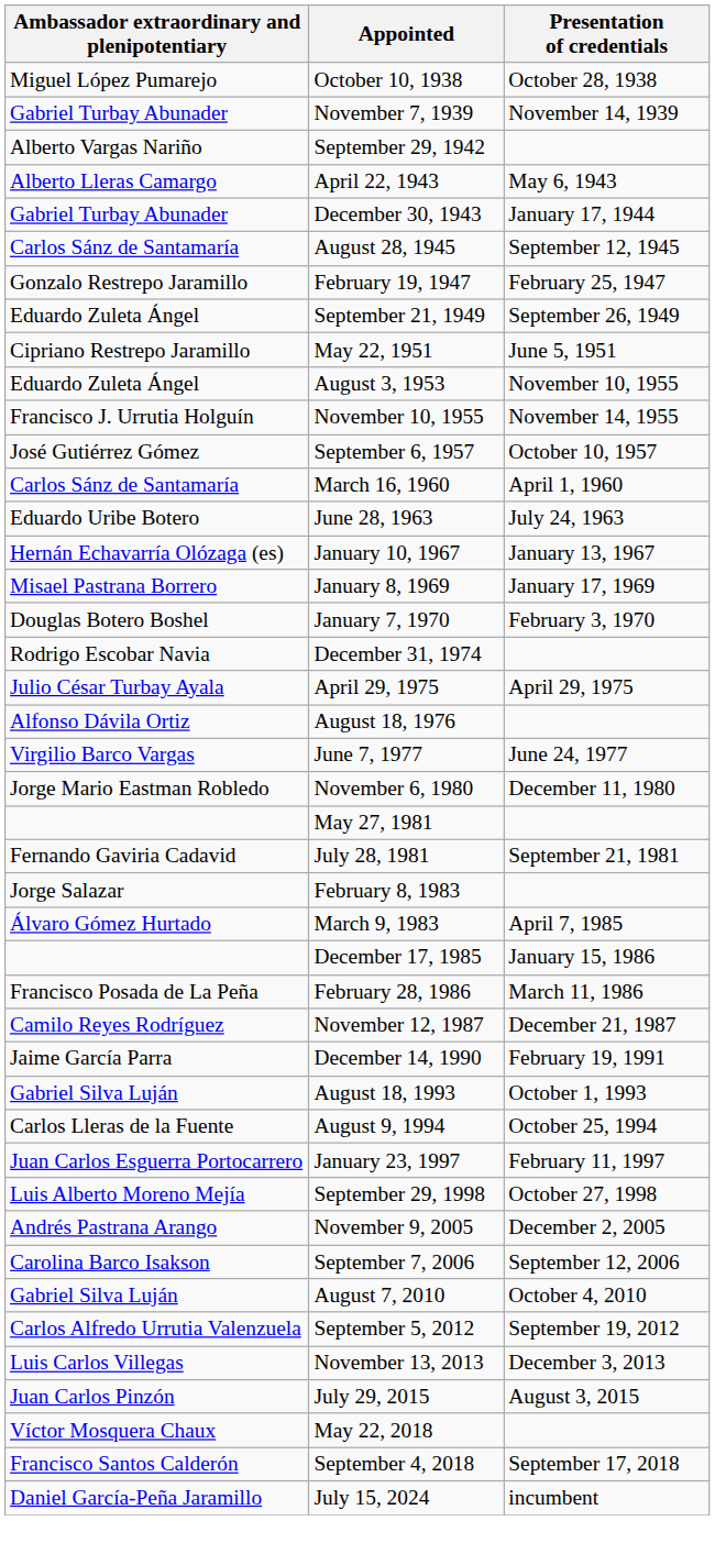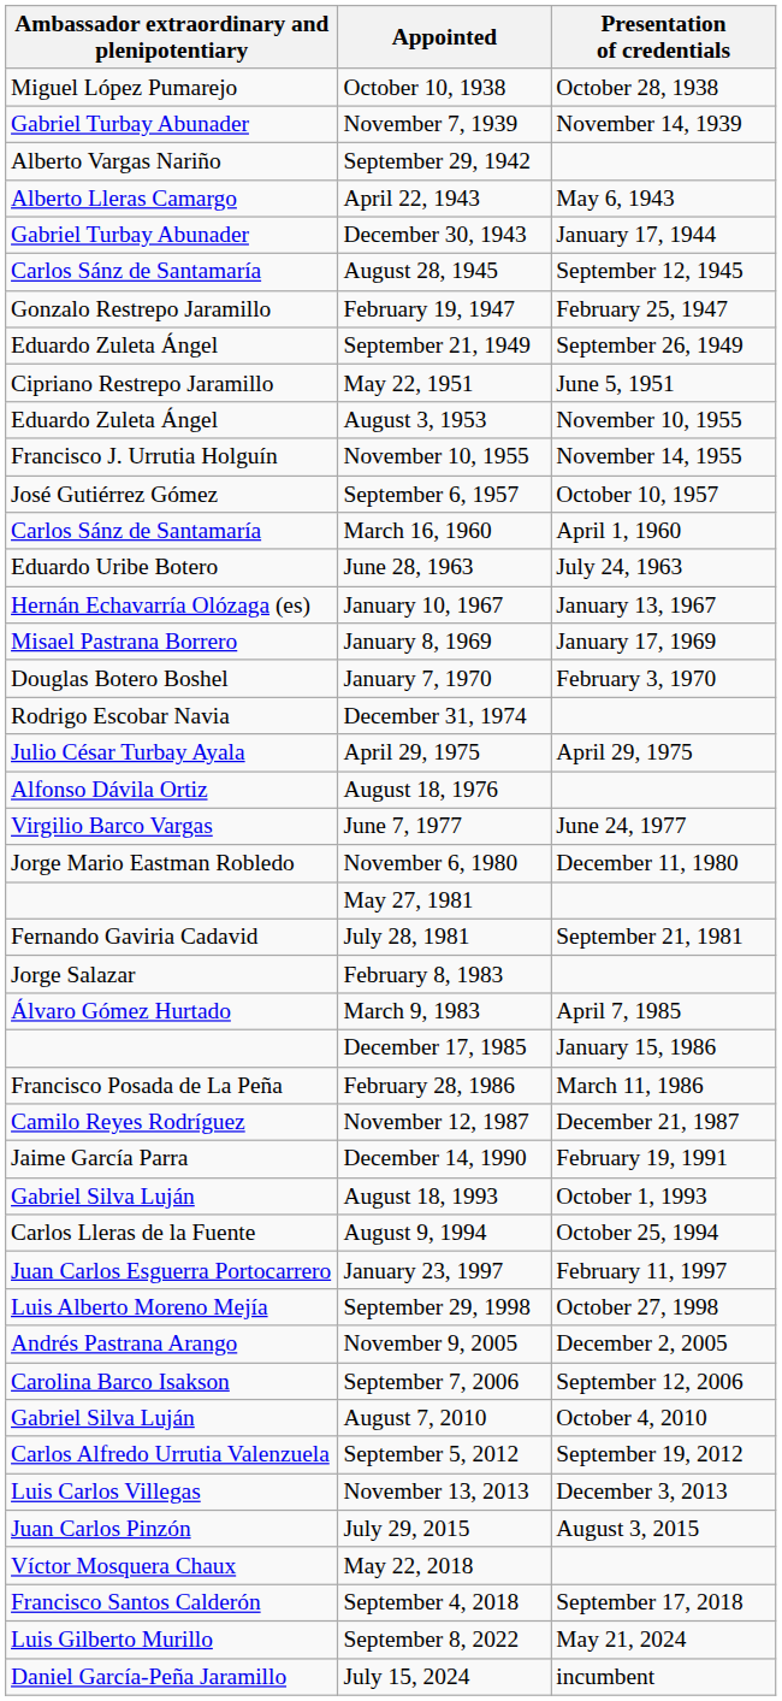 <table class=wikitable width=60%>
 <tr>
 <th width=25%>Ambassador extraordinary and plenipotentiary</th>
 <th width=16%>Appointed</th>
 <th width=16%>Presentation<br>of credentials</th>
 </tr>
 <tr>
 <td>Miguel López Pumarejo</td>
 <td>October 10, 1938</td>
 <td>October 28, 1938</td>
 </tr>
 <tr>
 <td><a href='#'>Gabriel Turbay Abunader</a></td>
 <td>November 7, 1939</td>
 <td>November 14, 1939</td>
 </tr>
 <tr>
 <td>Alberto Vargas Nariño</td>
 <td>September 29, 1942</td>
 <td></td>
 </tr>
 <tr>
 <td><a href='#'>Alberto Lleras Camargo</a></td>
 <td>April 22, 1943</td>
 <td>May 6, 1943</td>
 </tr>
 <tr>
 <td><a href='#'>Gabriel Turbay Abunader</a></td>
 <td>December 30, 1943</td>
 <td>January 17, 1944</td>
 </tr>
 <tr>
 <td><a href='#'>Carlos Sánz de Santamaría</a></td>
 <td>August 28, 1945</td>
 <td>September 12, 1945</td>
 </tr>
 <tr>
 <td>Gonzalo Restrepo Jaramillo</td>
 <td>February 19, 1947</td>
 <td>February 25, 1947</td>
 </tr>
 <tr>
 <td>Eduardo Zuleta Ángel</td>
 <td>September 21, 1949</td>
 <td>September 26, 1949</td>
 </tr>
 <tr>
 <td>Cipriano Restrepo Jaramillo</td>
 <td>May 22, 1951</td>
 <td>June 5, 1951</td>
 </tr>
 <tr>
 <td>Eduardo Zuleta Ángel</td>
 <td>August 3, 1953</td>
 <td>November 10, 1955</td>
 </tr>
 <tr>
 <td>Francisco J. Urrutia Holguín</td>
 <td>November 10, 1955</td>
 <td>November 14, 1955</td>
 </tr>
 <tr>
 <td>José Gutiérrez Gómez</td>
 <td>September 6, 1957</td>
 <td>October 10, 1957</td>
 </tr>
 <tr>
 <td><a href='#'>Carlos Sánz de Santamaría</a></td>
 <td>March 16, 1960</td>
 <td>April 1, 1960</td>
 </tr>
 <tr>
 <td>Eduardo Uribe Botero</td>
 <td>June 28, 1963</td>
 <td>July 24, 1963</td>
 </tr>
 <tr>
 <td><a href='#'>Hernán Echavarría Olózaga</a> (es)</td>
 <td>January 10, 1967</td>
 <td>January 13, 1967</td>
 </tr>
 <tr>
 <td><a href='#'>Misael Pastrana Borrero</a></td>
 <td>January 8, 1969</td>
 <td>January 17, 1969</td>
 </tr>
 <tr>
 <td>Douglas Botero Boshel</td>
 <td>January 7, 1970</td>
 <td>February 3, 1970</td>
 </tr>
 <tr>
 <td>Rodrigo Escobar Navia</td>
 <td>December 31, 1974</td>
 <td></td>
 </tr>
 <tr>
 <td><a href='#'>Julio César Turbay Ayala</a></td>
 <td>April 29, 1975</td>
 <td>April 29, 1975</td>
 </tr>
 <tr>
 <td><a href='#'>Alfonso Dávila Ortiz</a></td>
 <td>August 18, 1976</td>
 <td></td>
 </tr>
 <tr>
 <td><a href='#'>Virgilio Barco Vargas</a></td>
 <td>June 7, 1977</td>
 <td>June 24, 1977</td>
 </tr>
 <tr>
 <td>Jorge Mario Eastman Robledo</td>
 <td>November 6, 1980</td>
 <td>December 11, 1980</td>
 </tr>
 <tr>
 <td></td>
 <td>May 27, 1981</td>
 <td></td>
 </tr>
 <tr>
 <td>Fernando Gaviria Cadavid</td>
 <td>July 28, 1981</td>
 <td>September 21, 1981</td>
 </tr>
 <tr>
 <td>Jorge Salazar</td>
 <td>February 8, 1983</td>
 <td></td>
 </tr>
 <tr>
 <td><a href='#'>Álvaro Gómez Hurtado</a></td>
 <td>March 9, 1983</td>
 <td>April 7, 1985</td>
 </tr>
 <tr>
 <td></td>
 <td>December 17, 1985</td>
 <td>January 15, 1986</td>
 </tr>
 <tr>
 <td>Francisco Posada de La Peña</td>
 <td>February 28, 1986</td>
 <td>March 11, 1986</td>
 </tr>
 <tr>
 <td><a href='#'>Camilo Reyes Rodríguez</a></td>
 <td>November 12, 1987</td>
 <td>December 21, 1987</td>
 </tr>
 <tr>
 <td>Jaime García Parra</td>
 <td>December 14, 1990</td>
 <td>February 19, 1991</td>
 </tr>
 <tr>
 <td><a href='#'>Gabriel Silva Luján</a></td>
 <td>August 18, 1993</td>
 <td>October 1, 1993</td>
 </tr>
 <tr>
 <td>Carlos Lleras de la Fuente</td>
 <td>August 9, 1994</td>
 <td>October 25, 1994</td>
 </tr>
 <tr>
 <td><a href='#'>Juan Carlos Esguerra Portocarrero</a></td>
 <td>January 23, 1997</td>
 <td>February 11, 1997</td>
 </tr>
 <tr>
 <td><a href='#'>Luis Alberto Moreno Mejía</a></td>
 <td>September 29, 1998</td>
 <td>October 27, 1998</td>
 </tr>
 <tr>
 <td><a href='#'>Andrés Pastrana Arango</a></td>
 <td>November 9, 2005</td>
 <td>December 2, 2005</td>
 </tr>
 <tr>
 <td><a href='#'>Carolina Barco Isakson</a></td>
 <td>September 7, 2006</td>
 <td>September 12, 2006</td>
 </tr>
 <tr>
 <td><a href='#'>Gabriel Silva Luján</a></td>
 <td>August 7, 2010</td>
 <td>October 4, 2010</td>
 </tr>
 <tr>
 <td><a href='#'>Carlos Alfredo Urrutia Valenzuela</a></td>
 <td>September 5, 2012</td>
 <td>September 19, 2012</td>
 </tr>
 <tr>
 <td><a href='#'>Luis Carlos Villegas</a></td>
 <td>November 13, 2013</td>
 <td>December 3, 2013</td>
 </tr>
 <tr>
 <td><a href='#'>Juan Carlos Pinzón</a></td>
 <td>July 29, 2015</td>
 <td>August 3, 2015</td>
 </tr>
 <tr>
 <td><a href='#'>Víctor Mosquera Chaux</a></td>
 <td>May 22, 2018</td>
 <td></td>
 </tr>
 <tr>
 <td><a href='#'>Francisco Santos Calderón</a></td>
 <td>September 4, 2018</td>
 <td>September 17, 2018</td>
 </tr>
 <tr>
+<td><a href='#'>Luis Gilberto Murillo</a></td>
+<td>September 8, 2022</td>
+<td>May 21, 2024</td>
+</tr>
+<tr>
 <td><a href='#'>Daniel García-Peña Jaramillo</a></td>
 <td>July 15, 2024</td>
 <td>incumbent</td>
 </tr>
 </table>
